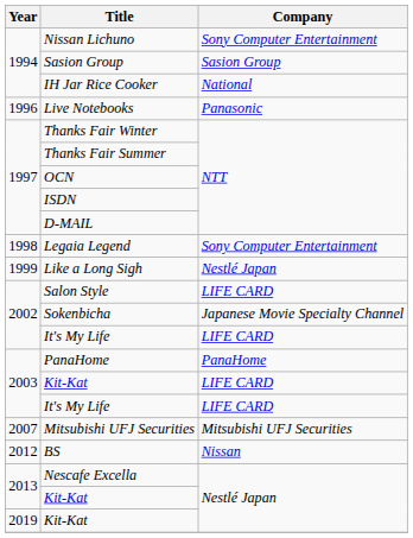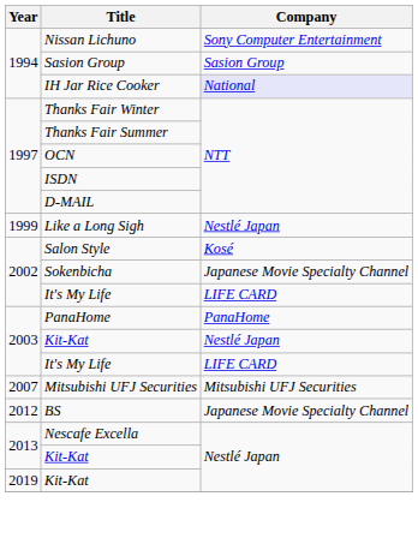 <table class="wikitable sortable">
 <tr>
 <th>Year</th>
 <th>Title</th>
 <th>Company</th>
 </tr>
 <tr>
 <td rowspan=3>1994</td>
 <td><em>Nissan Lichuno</em></td>
 <td><em><a href='#'>Sony Computer Entertainment</a></em></td>
 </tr>
 <tr>
 <td><em>Sasion Group</em></td>
 <td><em><a href='#'>Sasion Group</a></em></td>
 </tr>
 <tr>
 <td><em>IH Jar Rice Cooker</em></td>
-<td><em><a href='#'>National</a></em></td>
-</tr>
-<tr>
-<td>1996</td>
-<td><em>Live Notebooks</em></td>
-<td><em><a href='#'>Panasonic</a></em></td>
+<td style="background: lavender;"><em><a href='#'>National</a></em></td>
 </tr>
 <tr>
 <td rowspan=5>1997</td>
 <td><em>Thanks Fair Winter</em></td>
 <td rowspan=5><em><a href='#'>NTT</a></em></td>
 </tr>
 <tr>
 <td><em>Thanks Fair Summer</em></td>
 </tr>
 <tr>
 <td><em>OCN</em></td>
 </tr>
 <tr>
 <td><em>ISDN</em></td>
 </tr>
 <tr>
 <td><em>D-MAIL</em></td>
 </tr>
 <tr>
-<td>1998</td>
-<td><em>Legaia Legend</em></td>
-<td><em><a href='#'>Sony Computer Entertainment</a></em></td>
-</tr>
-<tr>
 <td>1999</td>
 <td><em>Like a Long Sigh</em></td>
 <td><em><a href='#'>Nestlé Japan</a></em></td>
 </tr>
 <tr>
 <td rowspan=3>2002</td>
 <td><em>Salon Style</em></td>
-<td><em><a href='#'>LIFE CARD</a></em></td>
+<td><em><a href='#'>Kosé</a></em></td>
 </tr>
 <tr>
 <td><em>Sokenbicha</em></td>
 <td><em>Japanese Movie Specialty Channel</em></td>
 </tr>
 <tr>
 <td><em>It's My Life</em></td>
 <td><em><a href='#'>LIFE CARD</a></em></td>
 </tr>
 <tr>
 <td rowspan=3>2003</td>
 <td><em>PanaHome</em></td>
 <td><em><a href='#'>PanaHome</a></em></td>
 </tr>
 <tr>
 <td><em><a href='#'>Kit-Kat</a></em></td>
-<td><em><a href='#'>LIFE CARD</a></em></td>
+<td><em><a href='#'>Nestlé Japan</a></em></td>
 </tr>
 <tr>
 <td><em>It's My Life</em></td>
 <td><em><a href='#'>LIFE CARD</a></em></td>
 </tr>
 <tr>
 <td>2007</td>
 <td><em>Mitsubishi UFJ Securities</em></td>
 <td><em>Mitsubishi UFJ Securities</em></td>
 </tr>
 <tr>
 <td>2012</td>
 <td><em>BS</em></td>
-<td><em><a href='#'>Nissan</a></em></td>
+<td><em>Japanese Movie Specialty Channel</em></td>
 </tr>
 <tr>
 <td rowspan=2>2013</td>
 <td><em>Nescafe Excella</em></td>
 <td rowspan=3><em>Nestlé Japan</em></td>
 </tr>
 <tr>
 <td><em><a href='#'>Kit-Kat</a></em></td>
 </tr>
 <tr>
 <td>2019</td>
 <td><em>Kit-Kat</em></td>
 </tr>
 <tr>
 </tr>
 </table>
